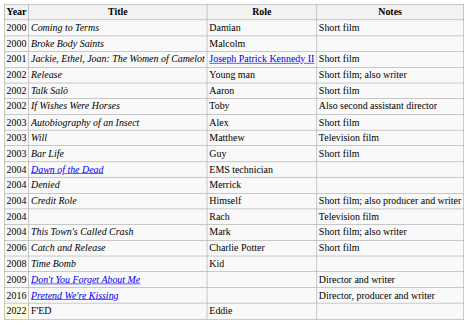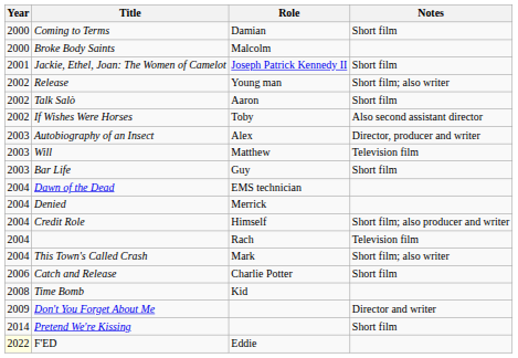 <table class="wikitable sortable">
 <tr>
 <th>Year</th>
 <th>Title</th>
 <th>Role</th>
 <th class="unsortable">Notes</th>
 </tr>
 <tr>
 <td>2000</td>
 <td><em>Coming to Terms</em></td>
 <td>Damian</td>
 <td>Short film</td>
 </tr>
 <tr>
 <td>2000</td>
 <td><em>Broke Body Saints</em></td>
 <td>Malcolm</td>
 <td></td>
 </tr>
 <tr>
 <td>2001</td>
 <td><em>Jackie, Ethel, Joan: The Women of Camelot</em></td>
 <td><a href='#'>Joseph Patrick Kennedy II</a></td>
 <td>Short film</td>
 </tr>
 <tr>
 <td>2002</td>
 <td><em>Release</em></td>
 <td>Young man</td>
 <td>Short film; also writer</td>
 </tr>
 <tr>
 <td>2002</td>
 <td><em>Talk Salò</em></td>
 <td>Aaron</td>
 <td>Short film</td>
 </tr>
 <tr>
 <td>2002</td>
 <td><em>If Wishes Were Horses</em></td>
 <td>Toby</td>
 <td>Also second assistant director</td>
 </tr>
 <tr>
 <td>2003</td>
 <td><em>Autobiography of an Insect</em></td>
 <td>Alex</td>
-<td>Short film</td>
+<td>Director, producer and writer</td>
 </tr>
 <tr>
 <td>2003</td>
 <td><em>Will</em></td>
 <td>Matthew</td>
 <td>Television film</td>
 </tr>
 <tr>
 <td>2003</td>
 <td><em>Bar Life</em></td>
 <td>Guy</td>
 <td>Short film</td>
 </tr>
 <tr>
 <td>2004</td>
 <td><em><a href='#'>Dawn of the Dead</a></em></td>
 <td>EMS technician</td>
 <td></td>
 </tr>
 <tr>
 <td>2004</td>
 <td><em>Denied</em></td>
 <td>Merrick</td>
 <td></td>
 </tr>
 <tr>
 <td>2004</td>
 <td><em>Credit Role</em></td>
 <td>Himself</td>
 <td>Short film; also producer and writer</td>
 </tr>
 <tr>
 <td>2004</td>
 <td><em></em></td>
 <td>Rach</td>
 <td>Television film</td>
 </tr>
 <tr>
 <td>2004</td>
 <td><em>This Town's Called Crash</em></td>
 <td>Mark</td>
 <td>Short film; also writer</td>
 </tr>
 <tr>
 <td>2006</td>
 <td><em>Catch and Release</em></td>
 <td>Charlie Potter</td>
 <td>Short film</td>
 </tr>
 <tr>
 <td>2008</td>
 <td><em>Time Bomb</em></td>
 <td>Kid</td>
 <td></td>
 </tr>
 <tr>
 <td>2009</td>
 <td><em><a href='#'>Don't You Forget About Me</a></em></td>
 <td></td>
 <td>Director and writer</td>
 </tr>
 <tr>
-<td>2016</td>
+<td>2014</td>
 <td><em><a href='#'>Pretend We're Kissing</a></em></td>
 <td></td>
-<td>Director, producer and writer</td>
+<td>Short film</td>
 </tr>
 <tr>
 <td style="background: lightyellow;">2022</td>
 <td>F'ED</td>
 <td>Eddie</td>
 <td></td>
 </tr>
 </table>
